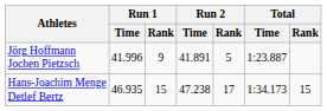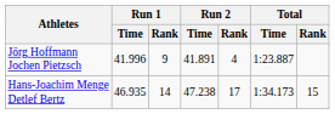 <table class="wikitable" border="1" style="font-size:90%">
 <tr>
 <th rowspan="2">Athletes</th>
 <th colspan="2">Run 1</th>
 <th colspan="2">Run 2</th>
 <th colspan="2">Total</th>
 </tr>
 <tr>
 <th>Time</th>
 <th>Rank</th>
 <th>Time</th>
 <th>Rank</th>
 <th>Time</th>
 <th>Rank</th>
 </tr>
 <tr>
 <td><a href='#'>Jörg Hoffmann</a><br><a href='#'>Jochen Pietzsch</a></td>
 <td align="center">41.996</td>
 <td align="center">9</td>
 <td align="center">41.891</td>
-<td align="center">5</td>
+<td align="center">4</td>
 <td align="center">1:23.887</td>
 <td align="center"></td>
 </tr>
 <tr>
 <td><a href='#'>Hans-Joachim Menge</a><br><a href='#'>Detlef Bertz</a></td>
 <td align="center">46.935</td>
-<td align="center">15</td>
+<td align="center">14</td>
 <td align="center">47.238</td>
 <td align="center">17</td>
 <td align="center">1:34.173</td>
 <td align="center">15</td>
 </tr>
 </table>
